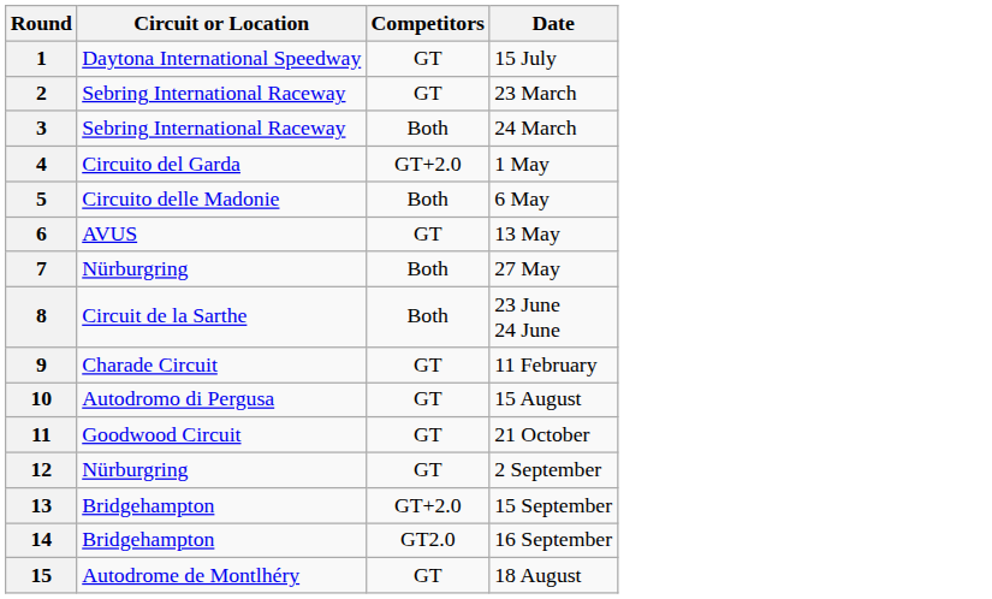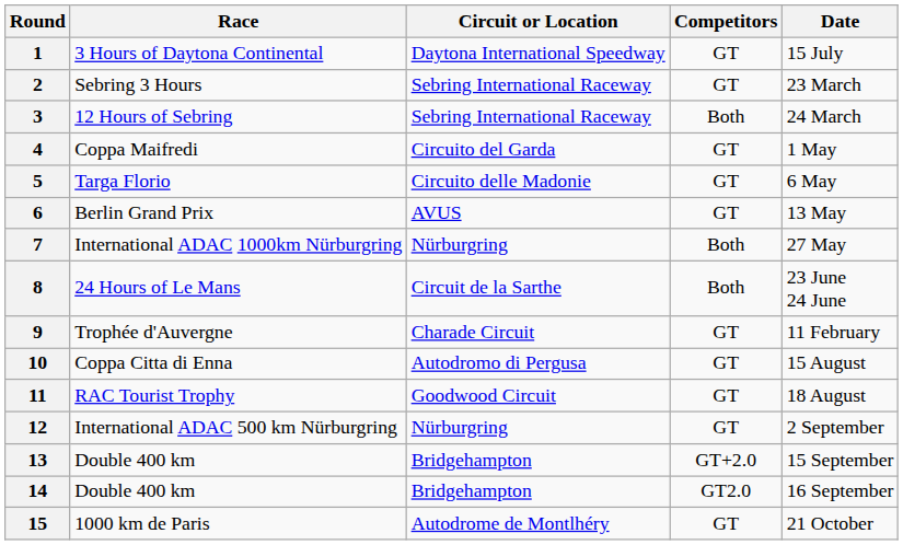 <table class="wikitable" style="font-size: 90%;">
 <tr>
 <th>Round</th>
+<th>Race</th>
 <th>Circuit or Location</th>
 <th>Competitors</th>
 <th>Date</th>
 </tr>
 <tr>
 <th>1</th>
+<td> <a href='#'>3 Hours of Daytona Continental</a></td>
 <td><a href='#'>Daytona International Speedway</a></td>
 <td align=center>GT</td>
 <td>15 July</td>
 </tr>
 <tr>
 <th>2</th>
+<td> Sebring 3 Hours</td>
 <td><a href='#'>Sebring International Raceway</a></td>
 <td align=center>GT</td>
 <td>23 March</td>
 </tr>
 <tr>
 <th>3</th>
+<td> <a href='#'>12 Hours of Sebring</a></td>
 <td><a href='#'>Sebring International Raceway</a></td>
 <td align=center>Both</td>
 <td>24 March</td>
 </tr>
 <tr>
 <th>4</th>
+<td> Coppa Maifredi</td>
 <td><a href='#'>Circuito del Garda</a></td>
-<td align=center>GT+2.0</td>
+<td align=center>GT</td>
 <td>1 May</td>
 </tr>
 <tr>
 <th>5</th>
+<td> <a href='#'>Targa Florio</a></td>
 <td><a href='#'>Circuito delle Madonie</a></td>
-<td align=center>Both</td>
+<td align=center>GT</td>
 <td>6 May</td>
 </tr>
 <tr>
 <th>6</th>
+<td> Berlin Grand Prix</td>
 <td><a href='#'>AVUS</a></td>
 <td align=center>GT</td>
 <td>13 May</td>
 </tr>
 <tr>
 <th>7</th>
+<td> International <a href='#'>ADAC</a> <a href='#'>1000km Nürburgring</a></td>
 <td><a href='#'>Nürburgring</a></td>
 <td align=center>Both</td>
 <td>27 May</td>
 </tr>
 <tr>
 <th>8</th>
+<td> <a href='#'>24 Hours of Le Mans</a></td>
 <td><a href='#'>Circuit de la Sarthe</a></td>
 <td align=center>Both</td>
 <td>23 June<br>24 June</td>
 </tr>
 <tr>
 <th>9</th>
+<td> Trophée d'Auvergne</td>
 <td><a href='#'>Charade Circuit</a></td>
 <td align=center>GT</td>
 <td>11 February</td>
 </tr>
 <tr>
 <th>10</th>
+<td> Coppa Citta di Enna</td>
 <td><a href='#'>Autodromo di Pergusa</a></td>
 <td align=center>GT</td>
 <td>15 August</td>
 </tr>
 <tr>
 <th>11</th>
+<td> <a href='#'>RAC Tourist Trophy</a></td>
 <td><a href='#'>Goodwood Circuit</a></td>
 <td align=center>GT</td>
-<td>21 October</td>
+<td>18 August</td>
 </tr>
 <tr>
 <th>12</th>
+<td> International <a href='#'>ADAC</a> 500 km Nürburgring</td>
 <td><a href='#'>Nürburgring</a></td>
 <td align=center>GT</td>
 <td>2 September</td>
 </tr>
 <tr>
 <th>13</th>
+<td> Double 400 km</td>
 <td><a href='#'>Bridgehampton</a></td>
 <td align=center>GT+2.0</td>
 <td>15 September</td>
 </tr>
 <tr>
 <th>14</th>
+<td> Double 400 km</td>
 <td><a href='#'>Bridgehampton</a></td>
 <td align=center>GT2.0</td>
 <td>16 September</td>
 </tr>
 <tr>
 <th>15</th>
+<td> 1000 km de Paris</td>
 <td><a href='#'>Autodrome de Montlhéry</a></td>
 <td align=center>GT</td>
-<td>18 August</td>
+<td>21 October</td>
 </tr>
 </table>
